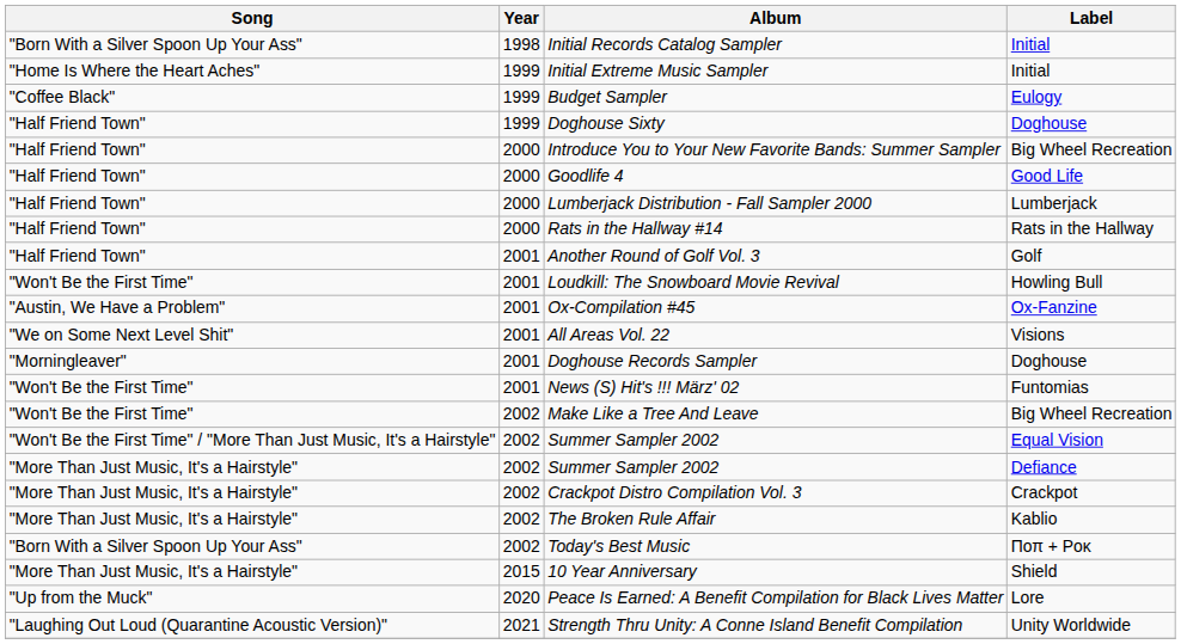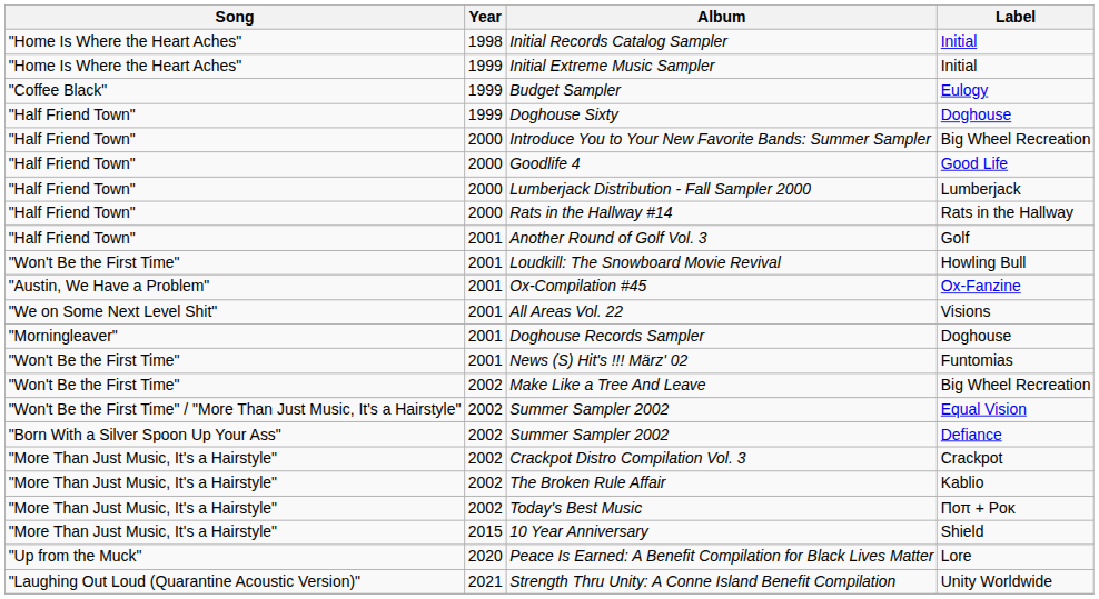 <table class="wikitable sortable plainrowheaders">
 <tr>
 <th scope="col">Song</th>
 <th scope="col">Year</th>
 <th scope="col">Album</th>
 <th>Label</th>
 </tr>
 <tr>
-<td>"Born With a Silver Spoon Up Your Ass"</td>
+<td>"Home Is Where the Heart Aches"</td>
 <td>1998</td>
 <td><em>Initial Records Catalog Sampler</em></td>
 <td><a href='#'>Initial</a></td>
 </tr>
 <tr>
 <td>"Home Is Where the Heart Aches"</td>
 <td>1999</td>
 <td><em>Initial Extreme Music Sampler</em></td>
 <td>Initial</td>
 </tr>
 <tr>
 <td>"Coffee Black"</td>
 <td>1999</td>
 <td><em>Budget Sampler</em></td>
 <td><a href='#'>Eulogy</a></td>
 </tr>
 <tr>
 <td>"Half Friend Town"</td>
 <td>1999</td>
 <td><em>Doghouse Sixty</em></td>
 <td><a href='#'>Doghouse</a></td>
 </tr>
 <tr>
 <td>"Half Friend Town"</td>
 <td>2000</td>
 <td><em>Introduce You to Your New Favorite Bands: Summer Sampler</em></td>
 <td>Big Wheel Recreation</td>
 </tr>
 <tr>
 <td>"Half Friend Town"</td>
 <td>2000</td>
 <td><em>Goodlife 4</em></td>
 <td><a href='#'>Good Life</a></td>
 </tr>
 <tr>
 <td>"Half Friend Town"</td>
 <td>2000</td>
 <td><em>Lumberjack Distribution - Fall Sampler 2000</em></td>
 <td>Lumberjack</td>
 </tr>
 <tr>
 <td>"Half Friend Town"</td>
 <td>2000</td>
 <td><em>Rats in the Hallway #14</em></td>
 <td>Rats in the Hallway</td>
 </tr>
 <tr>
 <td>"Half Friend Town"</td>
 <td>2001</td>
 <td><em>Another Round of Golf Vol. 3</em></td>
 <td>Golf</td>
 </tr>
 <tr>
 <td>"Won't Be the First Time"</td>
 <td>2001</td>
 <td><em>Loudkill: The Snowboard Movie Revival</em></td>
 <td>Howling Bull</td>
 </tr>
 <tr>
 <td>"Austin, We Have a Problem"</td>
 <td>2001</td>
 <td><em>Ox-Compilation #45 </em></td>
 <td><a href='#'>Ox-Fanzine</a></td>
 </tr>
 <tr>
 <td>"We on Some Next Level Shit"</td>
 <td>2001</td>
 <td><em>All Areas Vol. 22</em></td>
 <td>Visions</td>
 </tr>
 <tr>
 <td>"Morningleaver"</td>
 <td>2001</td>
 <td><em>Doghouse Records Sampler </em></td>
 <td>Doghouse</td>
 </tr>
 <tr>
 <td>"Won't Be the First Time"</td>
 <td>2001</td>
 <td><em>News (S) Hit's !!! März' 02</em></td>
 <td>Funtomias</td>
 </tr>
 <tr>
 <td>"Won't Be the First Time"</td>
 <td>2002</td>
 <td><em>Make Like a Tree And Leave</em></td>
 <td>Big Wheel Recreation</td>
 </tr>
 <tr>
 <td>"Won't Be the First Time" / "More Than Just Music, It's a Hairstyle"</td>
 <td>2002</td>
 <td><em>Summer Sampler 2002</em></td>
 <td><a href='#'>Equal Vision</a></td>
 </tr>
 <tr>
-<td>"More Than Just Music, It's a Hairstyle"</td>
+<td>"Born With a Silver Spoon Up Your Ass"</td>
 <td>2002</td>
 <td><em>Summer Sampler 2002</em></td>
 <td><a href='#'>Defiance</a></td>
 </tr>
 <tr>
 <td>"More Than Just Music, It's a Hairstyle"</td>
 <td>2002</td>
 <td><em>Crackpot Distro Compilation Vol. 3</em></td>
 <td>Crackpot</td>
 </tr>
 <tr>
 <td>"More Than Just Music, It's a Hairstyle"</td>
 <td>2002</td>
 <td><em>The Broken Rule Affair</em></td>
 <td>Kablio</td>
 </tr>
 <tr>
-<td>"Born With a Silver Spoon Up Your Ass"</td>
+<td>"More Than Just Music, It's a Hairstyle"</td>
 <td>2002</td>
 <td><em>Today's Best Music</em></td>
 <td>Ποπ + Ροκ</td>
 </tr>
 <tr>
 <td>"More Than Just Music, It's a Hairstyle"</td>
 <td>2015</td>
 <td><em>10 Year Anniversary</em></td>
 <td>Shield</td>
 </tr>
 <tr>
 <td>"Up from the Muck"</td>
 <td>2020</td>
 <td><em>Peace Is Earned: A Benefit Compilation for Black Lives Matter</em></td>
 <td>Lore</td>
 </tr>
 <tr>
 <td>"Laughing Out Loud (Quarantine Acoustic Version)"</td>
 <td>2021</td>
 <td><em>Strength Thru Unity: A Conne Island Benefit Compilation</em></td>
 <td>Unity Worldwide</td>
 </tr>
 <tr>
 </tr>
 </table>
